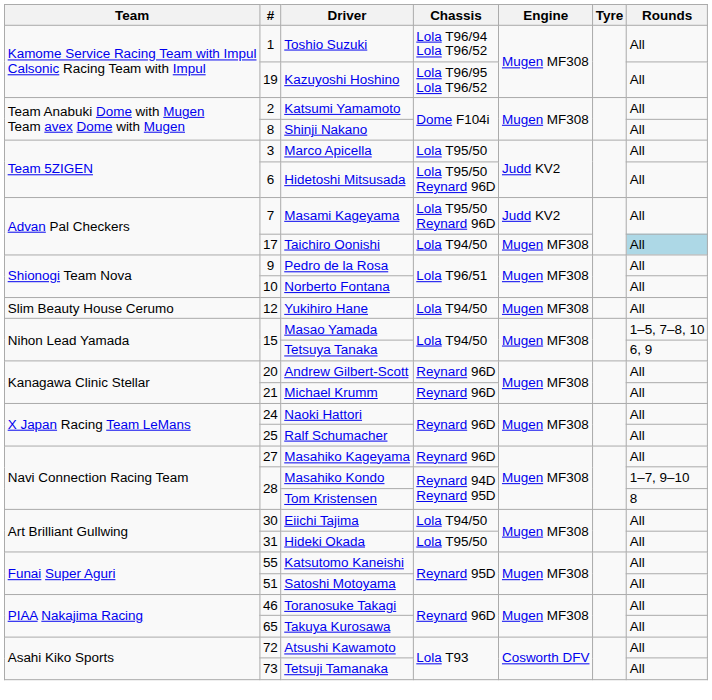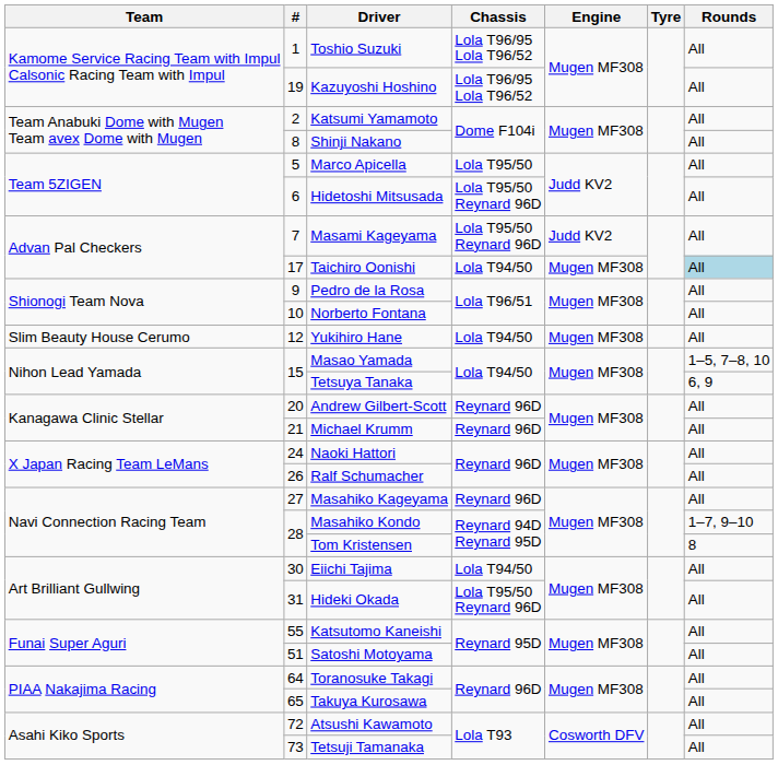 <table class="wikitable" style="font-size:85%">
 <tr>
 <th>Team</th>
 <th>#</th>
 <th>Driver</th>
 <th>Chassis</th>
 <th>Engine</th>
 <th>Tyre</th>
 <th>Rounds</th>
 </tr>
 <tr>
 <td rowspan="2"><a href='#'>Kamome Service Racing Team with Impul</a><br><a href='#'>Calsonic</a> Racing Team with <a href='#'>Impul</a></td>
 <td align="center">1</td>
 <td> <a href='#'>Toshio Suzuki</a></td>
-<td><a href='#'>Lola</a> T96/94<br><a href='#'>Lola</a> T96/52</td>
+<td><a href='#'>Lola</a> T96/95<br><a href='#'>Lola</a> T96/52</td>
 <td rowspan="2"><a href='#'>Mugen</a> MF308</td>
 <td align=center rowspan=2></td>
 <td>All</td>
 </tr>
 <tr>
 <td align="center">19</td>
 <td> <a href='#'>Kazuyoshi Hoshino</a></td>
 <td><a href='#'>Lola</a> T96/95<br><a href='#'>Lola</a> T96/52</td>
 <td>All</td>
 </tr>
 <tr>
 <td rowspan="2">Team Anabuki <a href='#'>Dome</a> with <a href='#'>Mugen</a><br>Team <a href='#'>avex</a> <a href='#'>Dome</a> with <a href='#'>Mugen</a></td>
 <td align="center">2</td>
 <td> <a href='#'>Katsumi Yamamoto</a></td>
 <td rowspan="2"><a href='#'>Dome</a> F104i</td>
 <td rowspan="2"><a href='#'>Mugen</a> MF308</td>
 <td align=center rowspan=2></td>
 <td>All</td>
 </tr>
 <tr>
 <td align="center">8</td>
 <td> <a href='#'>Shinji Nakano</a></td>
 <td>All</td>
 </tr>
 <tr>
 <td rowspan="2"><a href='#'>Team 5ZIGEN</a></td>
-<td align="center">3</td>
+<td align="center">5</td>
 <td> <a href='#'>Marco Apicella</a></td>
 <td><a href='#'>Lola</a> T95/50</td>
 <td rowspan="2"><a href='#'>Judd</a> KV2</td>
 <td align=center rowspan=2></td>
 <td>All</td>
 </tr>
 <tr>
 <td align="center">6</td>
 <td> <a href='#'>Hidetoshi Mitsusada</a></td>
 <td><a href='#'>Lola</a> T95/50<br><a href='#'>Reynard</a> 96D</td>
 <td>All</td>
 </tr>
 <tr>
 <td rowspan="2"><a href='#'>Advan</a> Pal Checkers</td>
 <td align="center">7</td>
 <td> <a href='#'>Masami Kageyama</a></td>
 <td><a href='#'>Lola</a> T95/50<br><a href='#'>Reynard</a> 96D</td>
 <td><a href='#'>Judd</a> KV2</td>
 <td align=center rowspan=2></td>
 <td>All</td>
 </tr>
 <tr>
 <td align="center">17</td>
 <td> <a href='#'>Taichiro Oonishi</a></td>
 <td><a href='#'>Lola</a> T94/50</td>
 <td><a href='#'>Mugen</a> MF308</td>
 <td style="background: lightblue;">All</td>
 </tr>
 <tr>
 <td rowspan="2"><a href='#'>Shionogi</a> Team Nova</td>
 <td align="center">9</td>
 <td> <a href='#'>Pedro de la Rosa</a></td>
 <td rowspan="2"><a href='#'>Lola</a> T96/51</td>
 <td rowspan="2"><a href='#'>Mugen</a> MF308</td>
 <td align=center rowspan=2></td>
 <td>All</td>
 </tr>
 <tr>
 <td align="center">10</td>
 <td> <a href='#'>Norberto Fontana</a></td>
 <td>All</td>
 </tr>
 <tr>
 <td>Slim Beauty House Cerumo</td>
 <td align="center">12</td>
 <td> <a href='#'>Yukihiro Hane</a></td>
 <td><a href='#'>Lola</a> T94/50</td>
 <td><a href='#'>Mugen</a> MF308</td>
 <td align=center></td>
 <td>All</td>
 </tr>
 <tr>
 <td rowspan="2">Nihon Lead Yamada</td>
 <td rowspan="2" align="center">15</td>
 <td> <a href='#'>Masao Yamada</a></td>
 <td rowspan="2"><a href='#'>Lola</a> T94/50</td>
 <td rowspan="2"><a href='#'>Mugen</a> MF308</td>
 <td align=center rowspan=2></td>
 <td>1–5, 7–8, 10</td>
 </tr>
 <tr>
 <td> <a href='#'>Tetsuya Tanaka</a></td>
 <td>6, 9</td>
 </tr>
 <tr>
 <td rowspan="2">Kanagawa Clinic Stellar</td>
 <td align="center">20</td>
 <td> <a href='#'>Andrew Gilbert-Scott</a></td>
 <td><a href='#'>Reynard</a> 96D</td>
 <td rowspan="2"><a href='#'>Mugen</a> MF308</td>
 <td align=center rowspan=2></td>
 <td>All</td>
 </tr>
 <tr>
 <td align="center">21</td>
 <td> <a href='#'>Michael Krumm</a></td>
 <td><a href='#'>Reynard</a> 96D</td>
 <td>All</td>
 </tr>
 <tr>
 <td rowspan="2"><a href='#'>X Japan</a> Racing <a href='#'>Team LeMans</a></td>
 <td align="center">24</td>
 <td> <a href='#'>Naoki Hattori</a></td>
 <td rowspan="2"><a href='#'>Reynard</a> 96D</td>
 <td rowspan="2"><a href='#'>Mugen</a> MF308</td>
 <td align=center rowspan=2></td>
 <td>All</td>
 </tr>
 <tr>
-<td align="center">25</td>
+<td align="center">26</td>
 <td> <a href='#'>Ralf Schumacher</a></td>
 <td>All</td>
 </tr>
 <tr>
 <td rowspan="3">Navi Connection Racing Team</td>
 <td align="center">27</td>
 <td> <a href='#'>Masahiko Kageyama</a></td>
 <td><a href='#'>Reynard</a> 96D</td>
 <td rowspan="3"><a href='#'>Mugen</a> MF308</td>
 <td align=center rowspan=3></td>
 <td>All</td>
 </tr>
 <tr>
 <td rowspan="2" align="center">28</td>
 <td> <a href='#'>Masahiko Kondo</a></td>
 <td rowspan="2"><a href='#'>Reynard</a> 94D<br><a href='#'>Reynard</a> 95D</td>
 <td>1–7, 9–10</td>
 </tr>
 <tr>
 <td> <a href='#'>Tom Kristensen</a></td>
 <td>8</td>
 </tr>
 <tr>
 <td rowspan="2">Art Brilliant Gullwing</td>
 <td align="center">30</td>
 <td> <a href='#'>Eiichi Tajima</a></td>
 <td><a href='#'>Lola</a> T94/50</td>
 <td rowspan="2"><a href='#'>Mugen</a> MF308</td>
 <td align=center rowspan=2></td>
 <td>All</td>
 </tr>
 <tr>
 <td align="center">31</td>
 <td> <a href='#'>Hideki Okada</a></td>
-<td><a href='#'>Lola</a> T95/50</td>
+<td><a href='#'>Lola</a> T95/50<br><a href='#'>Reynard</a> 96D</td>
 <td>All</td>
 </tr>
 <tr>
 <td rowspan="2"><a href='#'>Funai</a> <a href='#'>Super Aguri</a></td>
 <td align="center">55</td>
 <td> <a href='#'>Katsutomo Kaneishi</a></td>
 <td rowspan="2"><a href='#'>Reynard</a> 95D</td>
 <td rowspan="2"><a href='#'>Mugen</a> MF308</td>
 <td align=center rowspan=2></td>
 <td>All</td>
 </tr>
 <tr>
 <td align="center">51</td>
 <td> <a href='#'>Satoshi Motoyama</a></td>
 <td>All</td>
 </tr>
 <tr>
 <td rowspan="2"><a href='#'>PIAA</a> <a href='#'>Nakajima Racing</a></td>
-<td align="center">46</td>
+<td align="center">64</td>
 <td> <a href='#'>Toranosuke Takagi</a></td>
 <td rowspan="2"><a href='#'>Reynard</a> 96D</td>
 <td rowspan="2"><a href='#'>Mugen</a> MF308</td>
 <td align=center rowspan=2></td>
 <td>All</td>
 </tr>
 <tr>
 <td align="center">65</td>
 <td> <a href='#'>Takuya Kurosawa</a></td>
 <td>All</td>
 </tr>
 <tr>
 <td rowspan="2">Asahi Kiko Sports</td>
 <td align="center">72</td>
 <td> <a href='#'>Atsushi Kawamoto</a></td>
 <td rowspan="2"><a href='#'>Lola</a> T93</td>
 <td rowspan="2"><a href='#'>Cosworth DFV</a></td>
 <td align=center rowspan=2></td>
 <td>All</td>
 </tr>
 <tr>
 <td align="center">73</td>
 <td> <a href='#'>Tetsuji Tamanaka</a></td>
 <td>All</td>
 </tr>
 </table>
